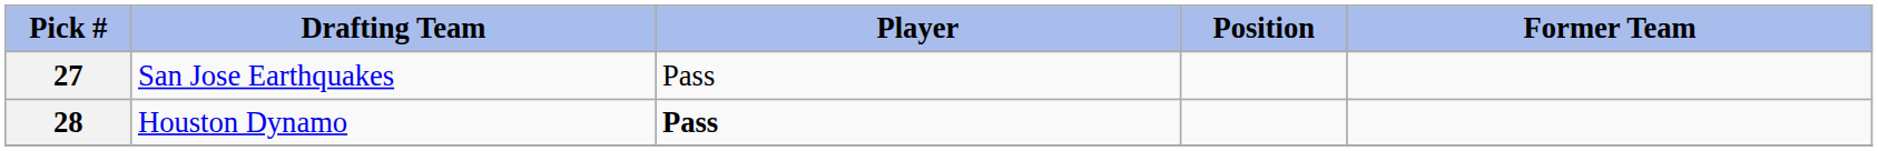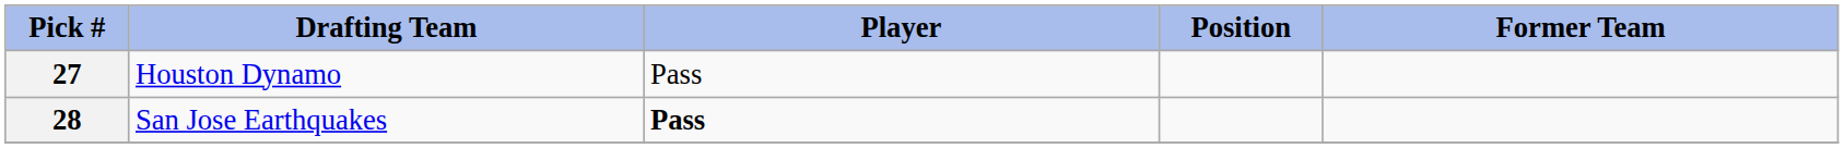 <table class="wikitable sortable" style="width: 80%">
 <tr>
 <th style="background:#A8BDEC;" width=6%>Pick #</th>
 <th width=25% style="background:#A8BDEC;">Drafting Team</th>
 <th width=25% style="background:#A8BDEC;">Player</th>
 <th width=8% style="background:#A8BDEC;">Position</th>
 <th width=25% style="background:#A8BDEC;">Former Team</th>
 </tr>
 <tr>
 <th>27</th>
-<td><a href='#'>San Jose Earthquakes</a></td>
+<td><a href='#'>Houston Dynamo</a></td>
 <td>Pass</td>
 <td></td>
 <td></td>
 </tr>
 <tr>
 <th>28</th>
-<td><a href='#'>Houston Dynamo</a></td>
+<td><a href='#'>San Jose Earthquakes</a></td>
 <td><strong>Pass</strong></td>
 <td></td>
 <td></td>
 </tr>
 <tr>
 </tr>
 </table>
